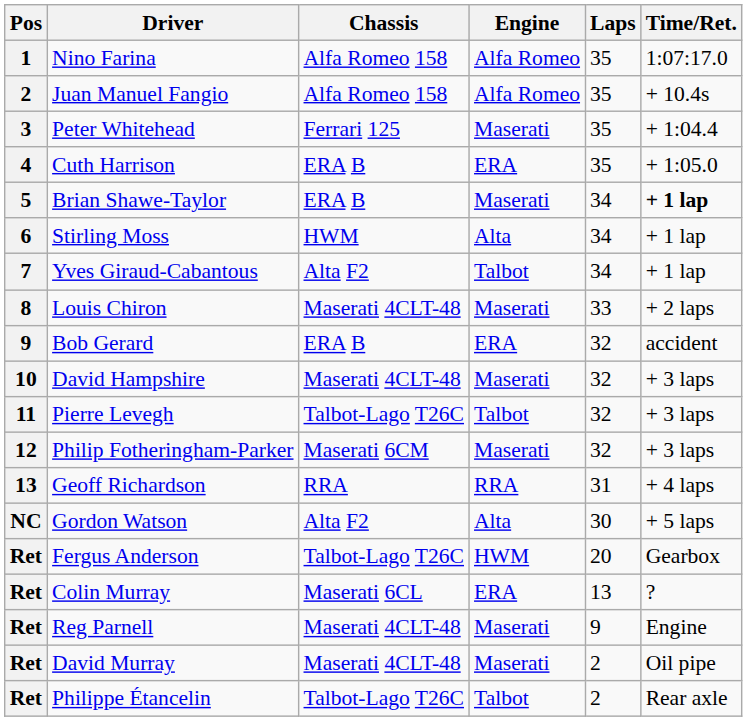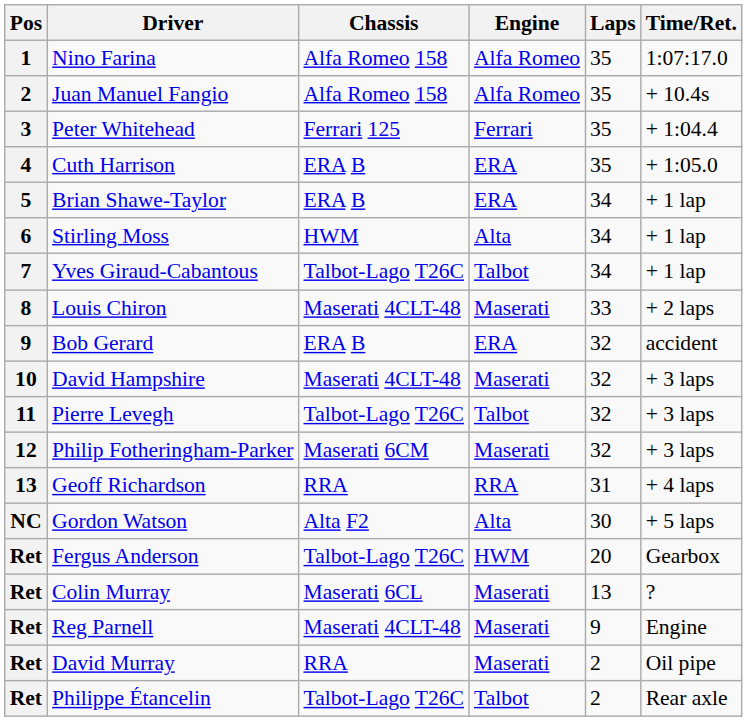 <table class="wikitable" style="font-size: 95%;">
 <tr>
 <th>Pos</th>
 <th>Driver</th>
 <th>Chassis</th>
 <th>Engine</th>
 <th>Laps</th>
 <th>Time/Ret.</th>
 </tr>
 <tr>
 <th>1</th>
 <td> <a href='#'>Nino Farina</a></td>
 <td><a href='#'>Alfa Romeo</a> <a href='#'>158</a></td>
 <td><a href='#'>Alfa Romeo</a></td>
 <td>35</td>
 <td>1:07:17.0</td>
 </tr>
 <tr>
 <th>2</th>
 <td> <a href='#'>Juan Manuel Fangio</a></td>
 <td><a href='#'>Alfa Romeo</a> <a href='#'>158</a></td>
 <td><a href='#'>Alfa Romeo</a></td>
 <td>35</td>
 <td>+ 10.4s</td>
 </tr>
 <tr>
 <th>3</th>
 <td> <a href='#'>Peter Whitehead</a></td>
 <td><a href='#'>Ferrari</a> <a href='#'>125</a></td>
-<td><a href='#'>Maserati</a></td>
+<td><a href='#'>Ferrari</a></td>
 <td>35</td>
 <td>+ 1:04.4</td>
 </tr>
 <tr>
 <th>4</th>
 <td> <a href='#'>Cuth Harrison</a></td>
 <td><a href='#'>ERA</a> <a href='#'>B</a></td>
 <td><a href='#'>ERA</a></td>
 <td>35</td>
 <td>+ 1:05.0</td>
 </tr>
 <tr>
 <th>5</th>
 <td> <a href='#'>Brian Shawe-Taylor</a></td>
 <td><a href='#'>ERA</a> <a href='#'>B</a></td>
-<td><a href='#'>Maserati</a></td>
+<td><a href='#'>ERA</a></td>
 <td>34</td>
-<td><strong>+ 1 lap</strong></td>
+<td>+ 1 lap</td>
 </tr>
 <tr>
 <th>6</th>
 <td> <a href='#'>Stirling Moss</a></td>
 <td><a href='#'>HWM</a></td>
 <td><a href='#'>Alta</a></td>
 <td>34</td>
 <td>+ 1 lap</td>
 </tr>
 <tr>
 <th>7</th>
 <td> <a href='#'>Yves Giraud-Cabantous</a></td>
-<td><a href='#'>Alta</a> <a href='#'>F2</a></td>
+<td><a href='#'>Talbot-Lago</a> <a href='#'>T26C</a></td>
 <td><a href='#'>Talbot</a></td>
 <td>34</td>
 <td>+ 1 lap</td>
 </tr>
 <tr>
 <th>8</th>
 <td> <a href='#'>Louis Chiron</a></td>
 <td><a href='#'>Maserati</a> <a href='#'>4CLT-48</a></td>
 <td><a href='#'>Maserati</a></td>
 <td>33</td>
 <td>+ 2 laps</td>
 </tr>
 <tr>
 <th>9</th>
 <td> <a href='#'>Bob Gerard</a></td>
 <td><a href='#'>ERA</a> <a href='#'>B</a></td>
 <td><a href='#'>ERA</a></td>
 <td>32</td>
 <td>accident</td>
 </tr>
 <tr>
 <th>10</th>
 <td> <a href='#'>David Hampshire</a></td>
 <td><a href='#'>Maserati</a> <a href='#'>4CLT-48</a></td>
 <td><a href='#'>Maserati</a></td>
 <td>32</td>
 <td>+ 3 laps</td>
 </tr>
 <tr>
 <th>11</th>
 <td> <a href='#'>Pierre Levegh</a></td>
 <td><a href='#'>Talbot-Lago</a> <a href='#'>T26C</a></td>
 <td><a href='#'>Talbot</a></td>
 <td>32</td>
 <td>+ 3 laps</td>
 </tr>
 <tr>
 <th>12</th>
 <td> <a href='#'>Philip Fotheringham-Parker</a></td>
 <td><a href='#'>Maserati</a> <a href='#'>6CM</a></td>
 <td><a href='#'>Maserati</a></td>
 <td>32</td>
 <td>+ 3 laps</td>
 </tr>
 <tr>
 <th>13</th>
 <td> <a href='#'>Geoff Richardson</a></td>
 <td><a href='#'>RRA</a></td>
 <td><a href='#'>RRA</a></td>
 <td>31</td>
 <td>+ 4 laps</td>
 </tr>
 <tr>
 <th>NC</th>
 <td> <a href='#'>Gordon Watson</a></td>
 <td><a href='#'>Alta</a> <a href='#'>F2</a></td>
 <td><a href='#'>Alta</a></td>
 <td>30</td>
 <td>+ 5 laps</td>
 </tr>
 <tr>
 <th>Ret</th>
 <td> <a href='#'>Fergus Anderson</a></td>
 <td><a href='#'>Talbot-Lago</a> <a href='#'>T26C</a></td>
 <td><a href='#'>HWM</a></td>
 <td>20</td>
 <td>Gearbox</td>
 </tr>
 <tr>
 <th>Ret</th>
 <td> <a href='#'>Colin Murray</a></td>
 <td><a href='#'>Maserati</a> <a href='#'>6CL</a></td>
-<td><a href='#'>ERA</a></td>
+<td><a href='#'>Maserati</a></td>
 <td>13</td>
 <td>?</td>
 </tr>
 <tr>
 <th>Ret</th>
 <td> <a href='#'>Reg Parnell</a></td>
 <td><a href='#'>Maserati</a> <a href='#'>4CLT-48</a></td>
 <td><a href='#'>Maserati</a></td>
 <td>9</td>
 <td>Engine</td>
 </tr>
 <tr>
 <th>Ret</th>
 <td> <a href='#'>David Murray</a></td>
-<td><a href='#'>Maserati</a> <a href='#'>4CLT-48</a></td>
+<td><a href='#'>RRA</a></td>
 <td><a href='#'>Maserati</a></td>
 <td>2</td>
 <td>Oil pipe</td>
 </tr>
 <tr>
 <th>Ret</th>
 <td> <a href='#'>Philippe Étancelin</a></td>
 <td><a href='#'>Talbot-Lago</a> <a href='#'>T26C</a></td>
 <td><a href='#'>Talbot</a></td>
 <td>2</td>
 <td>Rear axle</td>
 </tr>
 </table>
